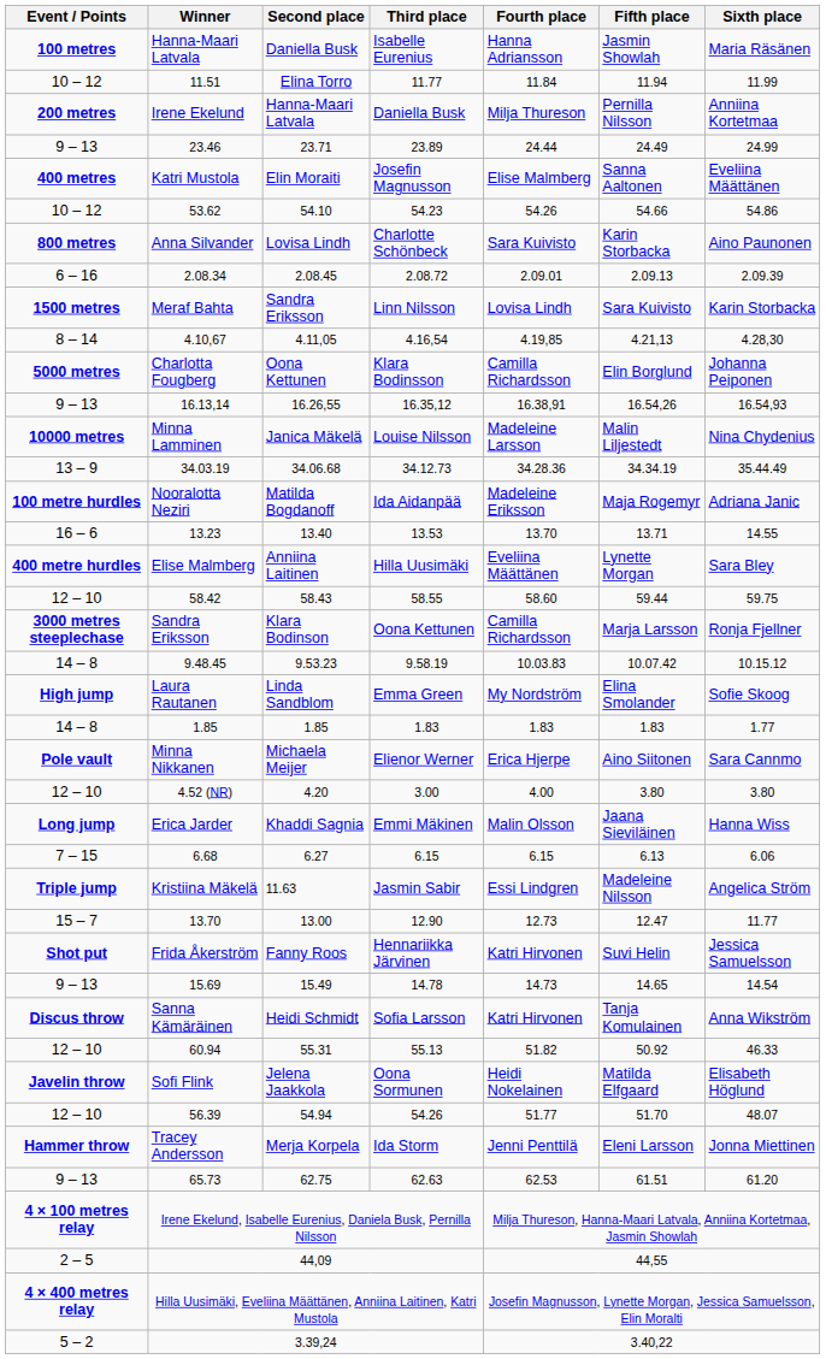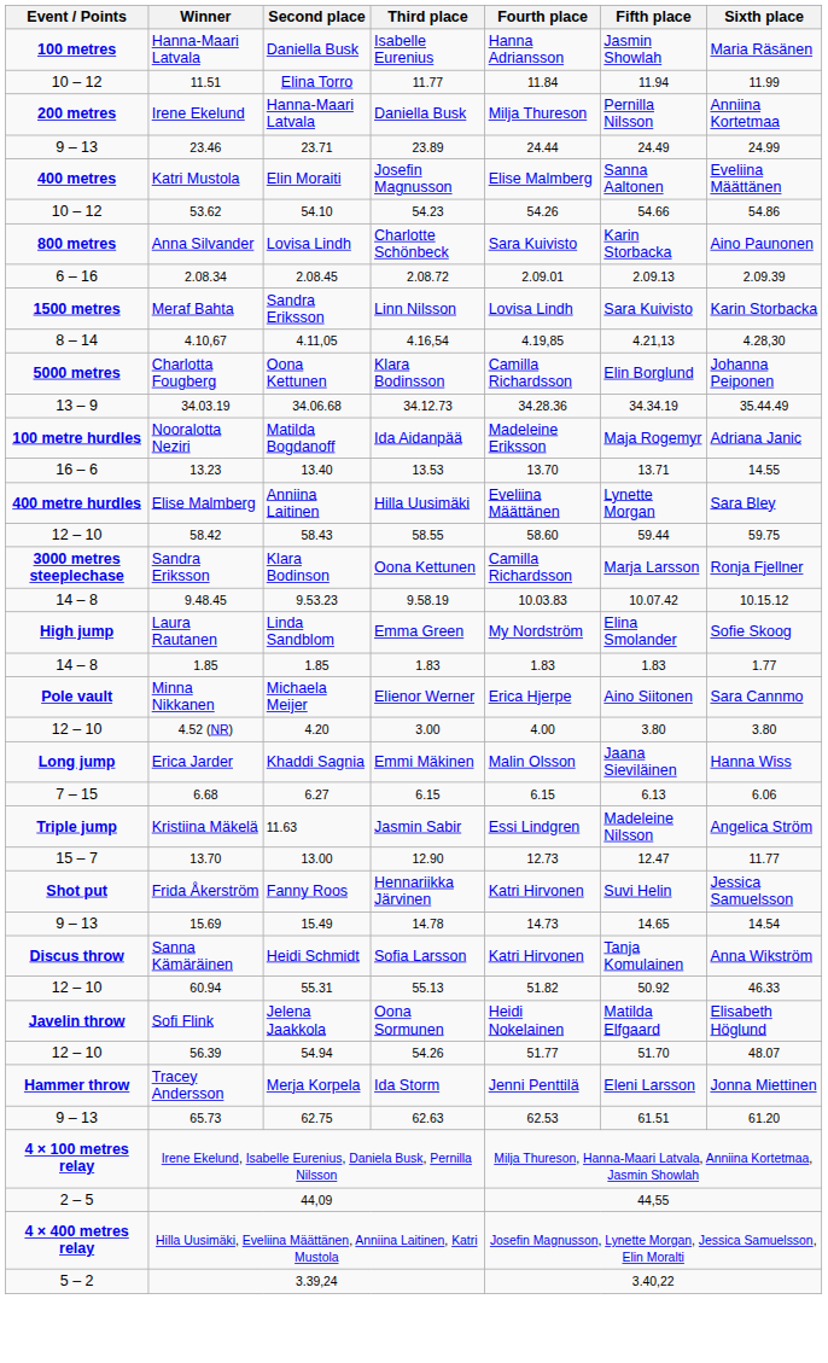 <table class="wikitable" style="text-align:center;">
 <tr>
 <th>Event / Points</th>
 <th>Winner</th>
 <th>Second place</th>
 <th>Third place</th>
 <th>Fourth place</th>
 <th>Fifth place</th>
 <th>Sixth place</th>
 </tr>
 <tr style="text-align:left;">
 <td style="text-align:center;"><strong><a href='#'>100 metres</a></strong></td>
 <td> <a href='#'>Hanna-Maari Latvala</a></td>
 <td> <a href='#'>Daniella Busk</a></td>
 <td> <a href='#'>Isabelle Eurenius</a></td>
 <td> <a href='#'>Hanna Adriansson</a></td>
 <td> <a href='#'>Jasmin Showlah</a></td>
 <td> <a href='#'>Maria Räsänen</a></td>
 </tr>
 <tr>
 <td>10 – 12</td>
 <td><small>11.51</small></td>
 <td> <a href='#'>Elina Torro</a></td>
 <td><small>11.77</small></td>
 <td><small>11.84</small></td>
 <td><small>11.94</small></td>
 <td><small>11.99</small></td>
 </tr>
 <tr style="text-align:left;">
 <td style="text-align:center;"><strong><a href='#'>200 metres</a></strong></td>
 <td> <a href='#'>Irene Ekelund</a></td>
 <td> <a href='#'>Hanna-Maari Latvala</a></td>
 <td> <a href='#'>Daniella Busk</a></td>
 <td> <a href='#'>Milja Thureson</a></td>
 <td> <a href='#'>Pernilla Nilsson</a></td>
 <td> <a href='#'>Anniina Kortetmaa</a></td>
 </tr>
 <tr>
 <td>9 – 13</td>
 <td><small>23.46</small></td>
 <td><small>23.71</small></td>
 <td><small>23.89</small></td>
 <td><small>24.44</small></td>
 <td><small>24.49</small></td>
 <td><small>24.99</small></td>
 </tr>
 <tr style="text-align:left;">
 <td style="text-align:center;"><strong><a href='#'>400 metres</a></strong></td>
 <td> <a href='#'>Katri Mustola</a></td>
 <td> <a href='#'>Elin Moraiti</a></td>
 <td> <a href='#'>Josefin Magnusson</a></td>
 <td> <a href='#'>Elise Malmberg</a></td>
 <td> <a href='#'>Sanna Aaltonen</a></td>
 <td> <a href='#'>Eveliina Määttänen</a></td>
 </tr>
 <tr>
 <td>10 – 12</td>
 <td><small>53.62</small></td>
 <td><small>54.10</small></td>
 <td><small>54.23</small></td>
 <td><small>54.26</small></td>
 <td><small>54.66</small></td>
 <td><small>54.86</small></td>
 </tr>
 <tr style="text-align:left;">
 <td style="text-align:center;"><strong><a href='#'>800 metres</a></strong></td>
 <td> <a href='#'>Anna Silvander</a></td>
 <td> <a href='#'>Lovisa Lindh</a></td>
 <td> <a href='#'>Charlotte Schönbeck</a></td>
 <td> <a href='#'>Sara Kuivisto</a></td>
 <td> <a href='#'>Karin Storbacka</a></td>
 <td> <a href='#'>Aino Paunonen</a></td>
 </tr>
 <tr>
 <td>6 – 16</td>
 <td><small>2.08.34</small></td>
 <td><small>2.08.45</small></td>
 <td><small>2.08.72</small></td>
 <td><small>2.09.01</small></td>
 <td><small>2.09.13</small></td>
 <td><small>2.09.39</small></td>
 </tr>
 <tr style="text-align:left;">
 <td style="text-align:center;"><strong><a href='#'>1500 metres</a></strong></td>
 <td> <a href='#'>Meraf Bahta</a></td>
 <td> <a href='#'>Sandra Eriksson</a></td>
 <td> <a href='#'>Linn Nilsson</a></td>
 <td> <a href='#'>Lovisa Lindh</a></td>
 <td> <a href='#'>Sara Kuivisto</a></td>
 <td> <a href='#'>Karin Storbacka</a></td>
 </tr>
 <tr>
 <td>8 – 14</td>
 <td><small>4.10,67</small></td>
 <td><small>4.11,05</small></td>
 <td><small>4.16,54</small></td>
 <td><small>4.19,85</small></td>
 <td><small>4.21,13</small></td>
 <td><small>4.28,30</small></td>
 </tr>
 <tr style="text-align:left;">
 <td style="text-align:center;"><strong><a href='#'>5000 metres</a></strong></td>
 <td> <a href='#'>Charlotta Fougberg</a></td>
 <td> <a href='#'>Oona Kettunen</a></td>
 <td> <a href='#'>Klara Bodinsson</a></td>
 <td> <a href='#'>Camilla Richardsson</a></td>
 <td> <a href='#'>Elin Borglund</a></td>
 <td> <a href='#'>Johanna Peiponen</a></td>
-</tr>
-<tr>
-<td>9 – 13</td>
-<td><small>16.13,14</small></td>
-<td><small>16.26,55</small></td>
-<td><small>16.35,12</small></td>
-<td><small>16.38,91</small></td>
-<td><small>16.54,26</small></td>
-<td><small>16.54,93</small></td>
-</tr>
-<tr style="text-align:left;">
-<td style="text-align:center;"><strong><a href='#'>10000 metres</a></strong></td>
-<td> <a href='#'>Minna Lamminen</a></td>
-<td> <a href='#'>Janica Mäkelä</a></td>
-<td> <a href='#'>Louise Nilsson</a></td>
-<td> <a href='#'>Madeleine Larsson</a></td>
-<td> <a href='#'>Malin Liljestedt</a></td>
-<td> <a href='#'>Nina Chydenius</a></td>
 </tr>
 <tr>
 <td>13 – 9</td>
 <td><small>34.03.19</small></td>
 <td><small>34.06.68</small></td>
 <td><small>34.12.73</small></td>
 <td><small>34.28.36</small></td>
 <td><small>34.34.19</small></td>
 <td><small>35.44.49</small></td>
 </tr>
 <tr style="text-align:left;">
 <td style="text-align:center;"><strong><a href='#'>100 metre hurdles</a></strong></td>
 <td> <a href='#'>Nooralotta Neziri</a></td>
 <td> <a href='#'>Matilda Bogdanoff</a></td>
 <td> <a href='#'>Ida Aidanpää</a></td>
 <td> <a href='#'>Madeleine Eriksson</a></td>
 <td> <a href='#'>Maja Rogemyr</a></td>
 <td> <a href='#'>Adriana Janic</a></td>
 </tr>
 <tr>
 <td>16 – 6</td>
 <td><small>13.23</small></td>
 <td><small>13.40</small></td>
 <td><small>13.53</small></td>
 <td><small>13.70</small></td>
 <td><small>13.71</small></td>
 <td><small>14.55</small></td>
 </tr>
 <tr style="text-align:left;">
 <td style="text-align:center;"><strong><a href='#'>400 metre hurdles</a></strong></td>
 <td> <a href='#'>Elise Malmberg</a></td>
 <td> <a href='#'>Anniina Laitinen</a></td>
 <td> <a href='#'>Hilla Uusimäki</a></td>
 <td> <a href='#'>Eveliina Määttänen</a></td>
 <td> <a href='#'>Lynette Morgan</a></td>
 <td> <a href='#'>Sara Bley</a></td>
 </tr>
 <tr>
 <td>12 – 10</td>
 <td><small>58.42</small></td>
 <td><small>58.43</small></td>
 <td><small>58.55</small></td>
 <td><small>58.60</small></td>
 <td><small>59.44</small></td>
 <td><small>59.75</small></td>
 </tr>
 <tr style="text-align:left;">
 <td style="text-align:center;"><strong><a href='#'>3000 metres steeplechase</a></strong></td>
 <td> <a href='#'>Sandra Eriksson</a></td>
 <td> <a href='#'>Klara Bodinson</a></td>
 <td> <a href='#'>Oona Kettunen</a></td>
 <td> <a href='#'>Camilla Richardsson</a></td>
 <td> <a href='#'>Marja Larsson</a></td>
 <td> <a href='#'>Ronja Fjellner</a></td>
 </tr>
 <tr>
 <td>14 – 8</td>
 <td><small>9.48.45</small></td>
 <td><small>9.53.23</small></td>
 <td><small>9.58.19</small></td>
 <td><small>10.03.83</small></td>
 <td><small>10.07.42</small></td>
 <td><small>10.15.12</small></td>
 </tr>
 <tr style="text-align:left;">
 <td style="text-align:center;"><strong><a href='#'>High jump</a></strong></td>
 <td> <a href='#'>Laura Rautanen</a></td>
 <td> <a href='#'>Linda Sandblom</a></td>
 <td> <a href='#'>Emma Green</a></td>
 <td> <a href='#'>My Nordström</a></td>
 <td> <a href='#'>Elina Smolander</a></td>
 <td> <a href='#'>Sofie Skoog</a></td>
 </tr>
 <tr>
 <td>14 – 8</td>
 <td><small>1.85</small></td>
 <td><small>1.85</small></td>
 <td><small>1.83</small></td>
 <td><small>1.83</small></td>
 <td><small>1.83</small></td>
 <td><small>1.77</small></td>
 </tr>
 <tr style="text-align:left;">
 <td style="text-align:center;"><strong><a href='#'>Pole vault</a></strong></td>
 <td> <a href='#'>Minna Nikkanen</a></td>
 <td> <a href='#'>Michaela Meijer</a></td>
 <td> <a href='#'>Elienor Werner</a></td>
 <td> <a href='#'>Erica Hjerpe</a></td>
 <td> <a href='#'>Aino Siitonen</a></td>
 <td> <a href='#'>Sara Cannmo</a></td>
 </tr>
 <tr>
 <td>12 – 10</td>
 <td><small>4.52 (<a href='#'>NR</a>)</small></td>
 <td><small>4.20</small></td>
 <td><small>3.00</small></td>
 <td><small>4.00</small></td>
 <td><small>3.80</small></td>
 <td><small>3.80</small></td>
 </tr>
 <tr style="text-align:left;">
 <td style="text-align:center;"><strong><a href='#'>Long jump</a></strong></td>
 <td> <a href='#'>Erica Jarder</a></td>
 <td> <a href='#'>Khaddi Sagnia</a></td>
 <td> <a href='#'>Emmi Mäkinen</a></td>
 <td> <a href='#'>Malin Olsson</a></td>
 <td> <a href='#'>Jaana Sieviläinen</a></td>
 <td> <a href='#'>Hanna Wiss</a></td>
 </tr>
 <tr>
 <td>7 – 15</td>
 <td><small>6.68</small></td>
 <td><small>6.27</small></td>
 <td><small>6.15</small></td>
 <td><small>6.15</small></td>
 <td><small>6.13</small></td>
 <td><small>6.06</small></td>
 </tr>
 <tr style="text-align:left;">
 <td style="text-align:center;"><strong><a href='#'>Triple jump</a></strong></td>
 <td> <a href='#'>Kristiina Mäkelä</a></td>
 <td><small>11.63</small></td>
 <td> <a href='#'>Jasmin Sabir</a></td>
 <td> <a href='#'>Essi Lindgren</a></td>
 <td> <a href='#'>Madeleine Nilsson</a></td>
 <td> <a href='#'>Angelica Ström</a></td>
 </tr>
 <tr>
 <td>15 – 7</td>
 <td><small>13.70</small></td>
 <td><small>13.00</small></td>
 <td><small>12.90</small></td>
 <td><small>12.73</small></td>
 <td><small>12.47</small></td>
 <td><small>11.77</small></td>
 </tr>
 <tr style="text-align:left;">
 <td style="text-align:center;"><strong><a href='#'>Shot put</a></strong></td>
 <td> <a href='#'>Frida Åkerström</a></td>
 <td> <a href='#'>Fanny Roos</a></td>
 <td> <a href='#'>Hennariikka Järvinen</a></td>
 <td> <a href='#'>Katri Hirvonen</a></td>
 <td> <a href='#'>Suvi Helin</a></td>
 <td> <a href='#'>Jessica Samuelsson</a></td>
 </tr>
 <tr>
 <td>9 – 13</td>
 <td><small>15.69</small></td>
 <td><small>15.49</small></td>
 <td><small>14.78</small></td>
 <td><small>14.73</small></td>
 <td><small>14.65</small></td>
 <td><small>14.54</small></td>
 </tr>
 <tr style="text-align:left;">
 <td style="text-align:center;"><strong><a href='#'>Discus throw</a></strong></td>
 <td> <a href='#'>Sanna Kämäräinen</a></td>
 <td> <a href='#'>Heidi Schmidt</a></td>
 <td> <a href='#'>Sofia Larsson</a></td>
 <td> <a href='#'>Katri Hirvonen</a></td>
 <td> <a href='#'>Tanja Komulainen</a></td>
 <td> <a href='#'>Anna Wikström</a></td>
 </tr>
 <tr>
 <td>12 – 10</td>
 <td><small>60.94</small></td>
 <td><small>55.31</small></td>
 <td><small>55.13</small></td>
 <td><small>51.82</small></td>
 <td><small>50.92</small></td>
 <td><small>46.33</small></td>
 </tr>
 <tr style="text-align:left;">
 <td style="text-align:center;"><strong><a href='#'>Javelin throw</a></strong></td>
 <td> <a href='#'>Sofi Flink</a></td>
 <td> <a href='#'>Jelena Jaakkola</a></td>
 <td> <a href='#'>Oona Sormunen</a></td>
 <td> <a href='#'>Heidi Nokelainen</a></td>
 <td> <a href='#'>Matilda Elfgaard</a></td>
 <td> <a href='#'>Elisabeth Höglund</a></td>
 </tr>
 <tr>
 <td>12 – 10</td>
 <td><small>56.39</small></td>
 <td><small>54.94</small></td>
 <td><small>54.26</small></td>
 <td><small>51.77</small></td>
 <td><small>51.70</small></td>
 <td><small>48.07</small></td>
 </tr>
 <tr style="text-align:left;">
 <td style="text-align:center;"><strong><a href='#'>Hammer throw</a></strong></td>
 <td> <a href='#'>Tracey Andersson</a></td>
 <td> <a href='#'>Merja Korpela</a></td>
 <td> <a href='#'>Ida Storm</a></td>
 <td> <a href='#'>Jenni Penttilä</a></td>
 <td> <a href='#'>Eleni Larsson</a></td>
 <td> <a href='#'>Jonna Miettinen</a></td>
 </tr>
 <tr>
 <td>9 – 13</td>
 <td><small>65.73</small></td>
 <td><small>62.75</small></td>
 <td><small>62.63</small></td>
 <td><small>62.53</small></td>
 <td><small>61.51</small></td>
 <td><small>61.20</small></td>
 </tr>
 <tr>
 <td><strong><a href='#'>4 × 100 metres relay</a></strong></td>
 <td colspan="3"> <br> <small><a href='#'>Irene Ekelund</a>, <a href='#'>Isabelle Eurenius</a>, <a href='#'>Daniela Busk</a>, <a href='#'>Pernilla Nilsson</a></small></td>
 <td colspan="3"> <br> <small><a href='#'>Milja Thureson</a>, <a href='#'>Hanna-Maari Latvala</a>, <a href='#'>Anniina Kortetmaa</a>, <a href='#'>Jasmin Showlah</a></small></td>
 </tr>
 <tr>
 <td>2 – 5</td>
 <td colspan="3"><small>44,09</small></td>
 <td colspan="3"><small>44,55</small></td>
 </tr>
 <tr>
 <td><strong><a href='#'>4 × 400 metres relay</a></strong></td>
 <td colspan="3"> <br> <small><a href='#'>Hilla Uusimäki</a>, <a href='#'>Eveliina Määttänen</a>, <a href='#'>Anniina Laitinen</a>, <a href='#'>Katri Mustola</a></small></td>
 <td colspan="3"> <br> <small><a href='#'>Josefin Magnusson</a>, <a href='#'>Lynette Morgan</a>, <a href='#'>Jessica Samuelsson</a>, <a href='#'>Elin Moralti</a></small></td>
 </tr>
 <tr>
 <td>5 – 2</td>
 <td colspan="3"><small>3.39,24</small></td>
 <td colspan="3"><small>3.40,22</small></td>
 </tr>
 </table>
